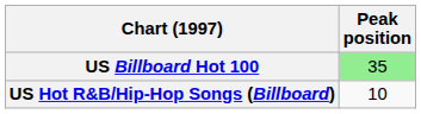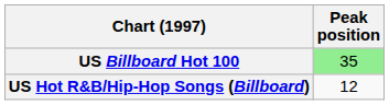 <table class="wikitable sortable plainrowheaders"style="text-align:center">
 <tr>
 <th scope="col">Chart (1997)</th>
 <th scope="col">Peak<br>position</th>
 </tr>
 <tr>
 <th scope="row">US <a href='#'><em>Billboard</em> Hot 100</a></th>
 <td style="background: lightgreen;">35</td>
 </tr>
 <tr>
 <th scope="row">US <a href='#'>Hot R&B/Hip-Hop Songs</a> (<em><a href='#'>Billboard</a></em>)</th>
-<td>10</td>
+<td>12</td>
 </tr>
 </table>
